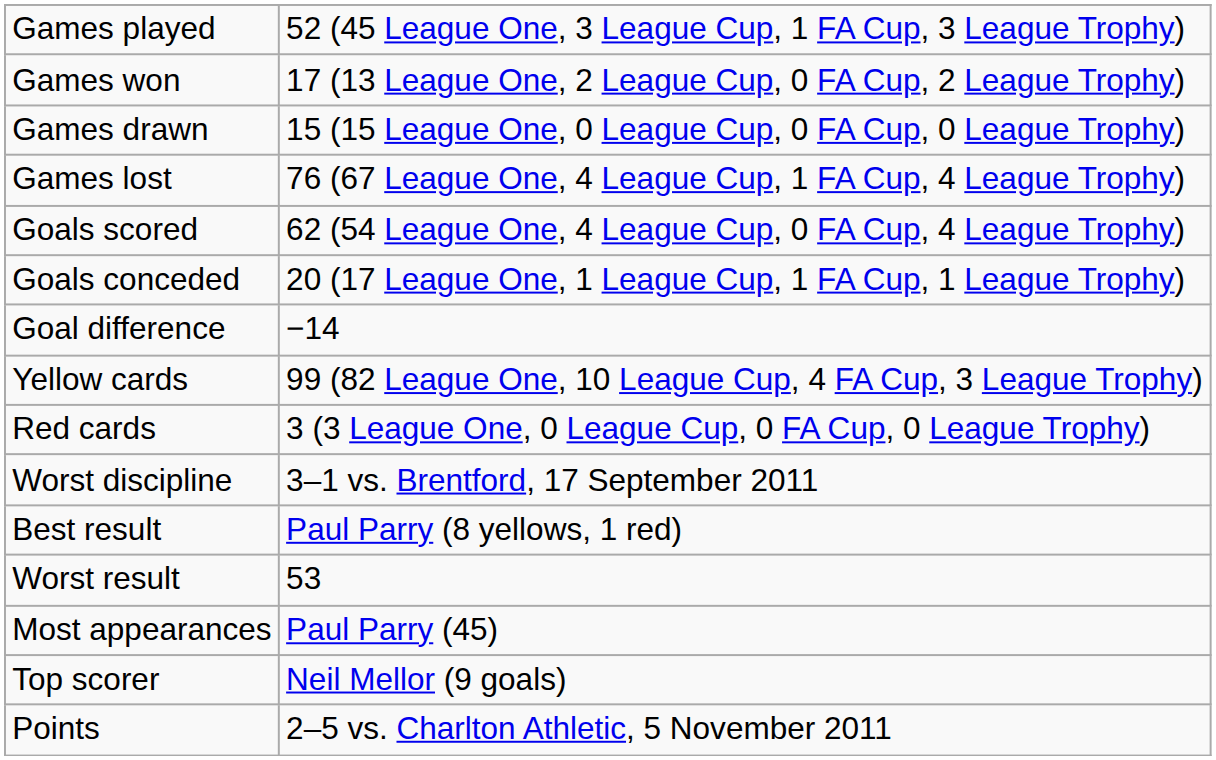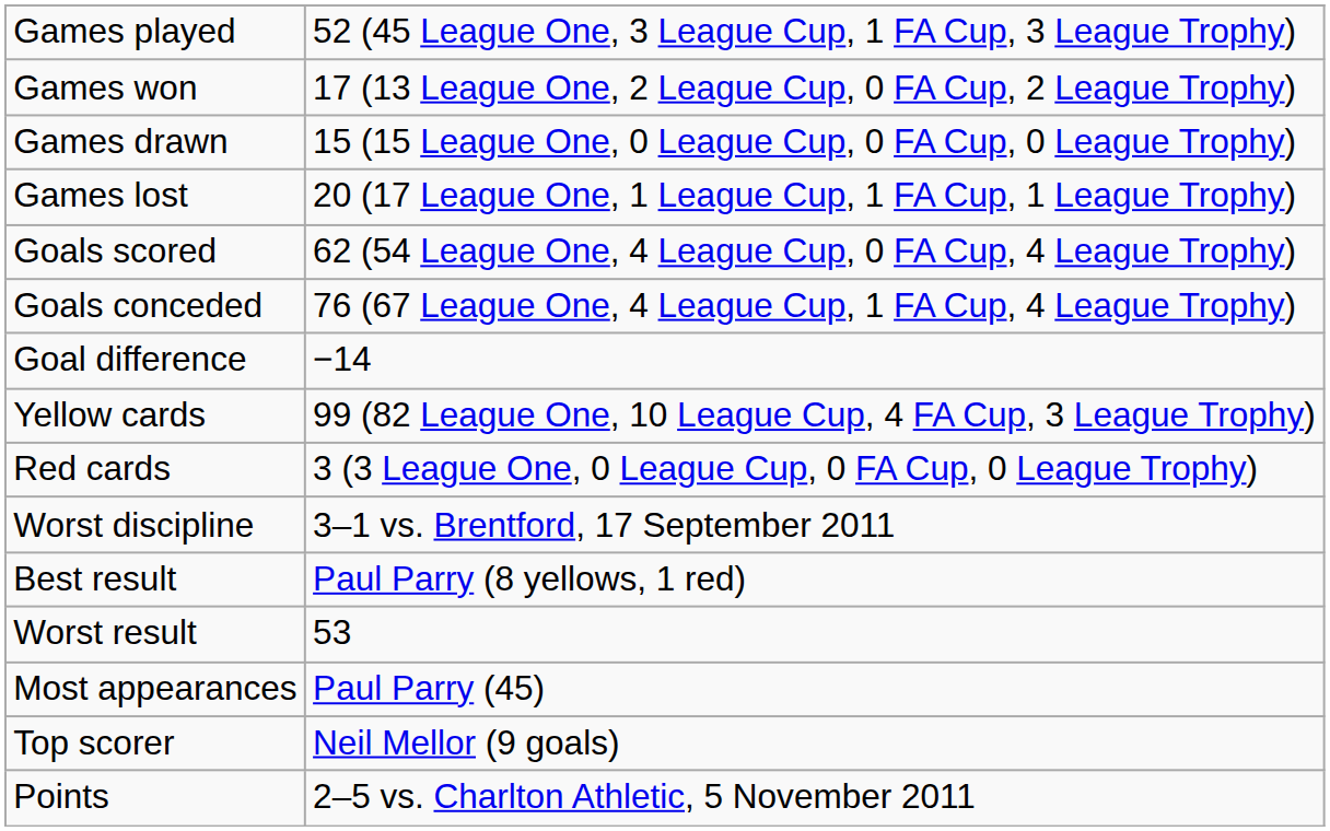 <table class="wikitable">
 <tr>
 <td>Games played</td>
 <td>52 (45 <a href='#'>League One</a>, 3 <a href='#'>League Cup</a>, 1 <a href='#'>FA Cup</a>, 3 <a href='#'>League Trophy</a>)</td>
 </tr>
 <tr>
 <td>Games won</td>
 <td>17 (13 <a href='#'>League One</a>, 2 <a href='#'>League Cup</a>, 0 <a href='#'>FA Cup</a>, 2 <a href='#'>League Trophy</a>)</td>
 </tr>
 <tr>
 <td>Games drawn</td>
 <td>15 (15 <a href='#'>League One</a>, 0 <a href='#'>League Cup</a>, 0 <a href='#'>FA Cup</a>, 0 <a href='#'>League Trophy</a>)</td>
 </tr>
 <tr>
 <td>Games lost</td>
-<td>76 (67 <a href='#'>League One</a>, 4 <a href='#'>League Cup</a>, 1 <a href='#'>FA Cup</a>, 4 <a href='#'>League Trophy</a>)</td>
+<td>20 (17 <a href='#'>League One</a>, 1 <a href='#'>League Cup</a>, 1 <a href='#'>FA Cup</a>, 1 <a href='#'>League Trophy</a>)</td>
 </tr>
 <tr>
 <td>Goals scored</td>
 <td>62 (54 <a href='#'>League One</a>, 4 <a href='#'>League Cup</a>, 0 <a href='#'>FA Cup</a>, 4 <a href='#'>League Trophy</a>)</td>
 </tr>
 <tr>
 <td>Goals conceded</td>
-<td>20 (17 <a href='#'>League One</a>, 1 <a href='#'>League Cup</a>, 1 <a href='#'>FA Cup</a>, 1 <a href='#'>League Trophy</a>)</td>
+<td>76 (67 <a href='#'>League One</a>, 4 <a href='#'>League Cup</a>, 1 <a href='#'>FA Cup</a>, 4 <a href='#'>League Trophy</a>)</td>
 </tr>
 <tr>
 <td>Goal difference</td>
 <td>−14</td>
 </tr>
 <tr>
 <td>Yellow cards</td>
 <td>99 (82 <a href='#'>League One</a>, 10 <a href='#'>League Cup</a>, 4 <a href='#'>FA Cup</a>, 3 <a href='#'>League Trophy</a>)</td>
 </tr>
 <tr>
 <td>Red cards</td>
 <td>3 (3 <a href='#'>League One</a>, 0 <a href='#'>League Cup</a>, 0 <a href='#'>FA Cup</a>, 0 <a href='#'>League Trophy</a>)</td>
 </tr>
 <tr>
 <td>Worst discipline</td>
 <td>3–1 vs. <a href='#'>Brentford</a>, 17 September 2011</td>
 </tr>
 <tr>
 <td>Best result</td>
 <td><a href='#'>Paul Parry</a> (8 yellows, 1 red)</td>
 </tr>
 <tr>
 <td>Worst result</td>
 <td>53</td>
 </tr>
 <tr>
 <td>Most appearances</td>
 <td><a href='#'>Paul Parry</a> (45)</td>
 </tr>
 <tr>
 <td>Top scorer</td>
 <td><a href='#'>Neil Mellor</a> (9 goals)</td>
 </tr>
 <tr>
 <td>Points</td>
 <td>2–5 vs. <a href='#'>Charlton Athletic</a>, 5 November 2011</td>
 </tr>
 </table>
